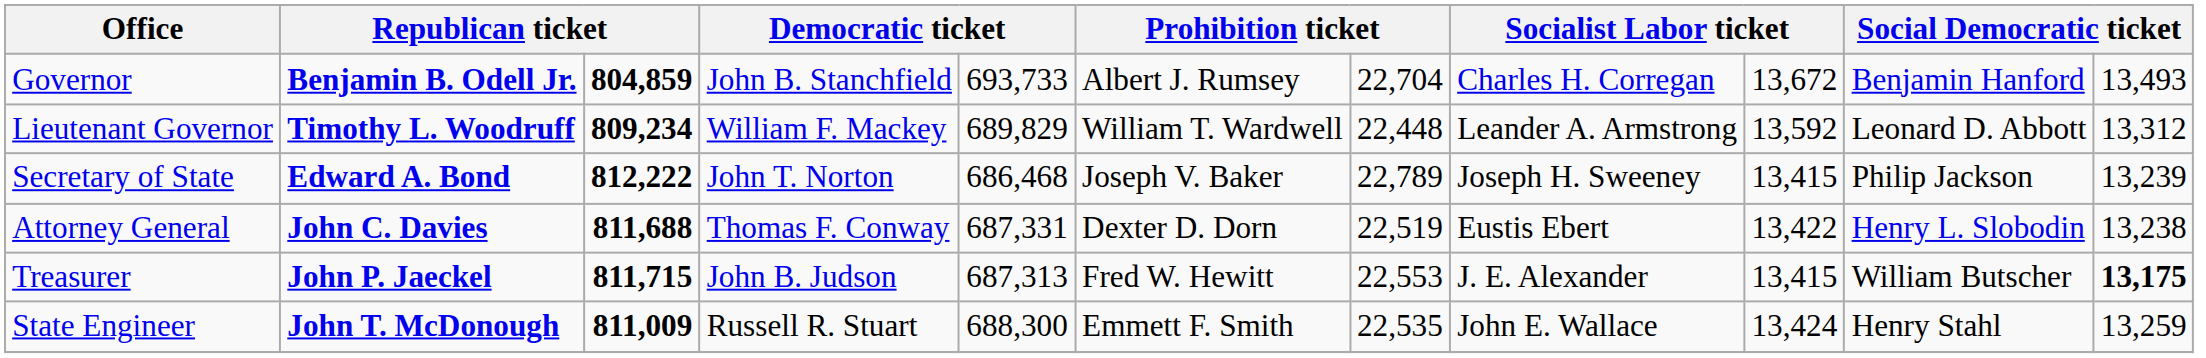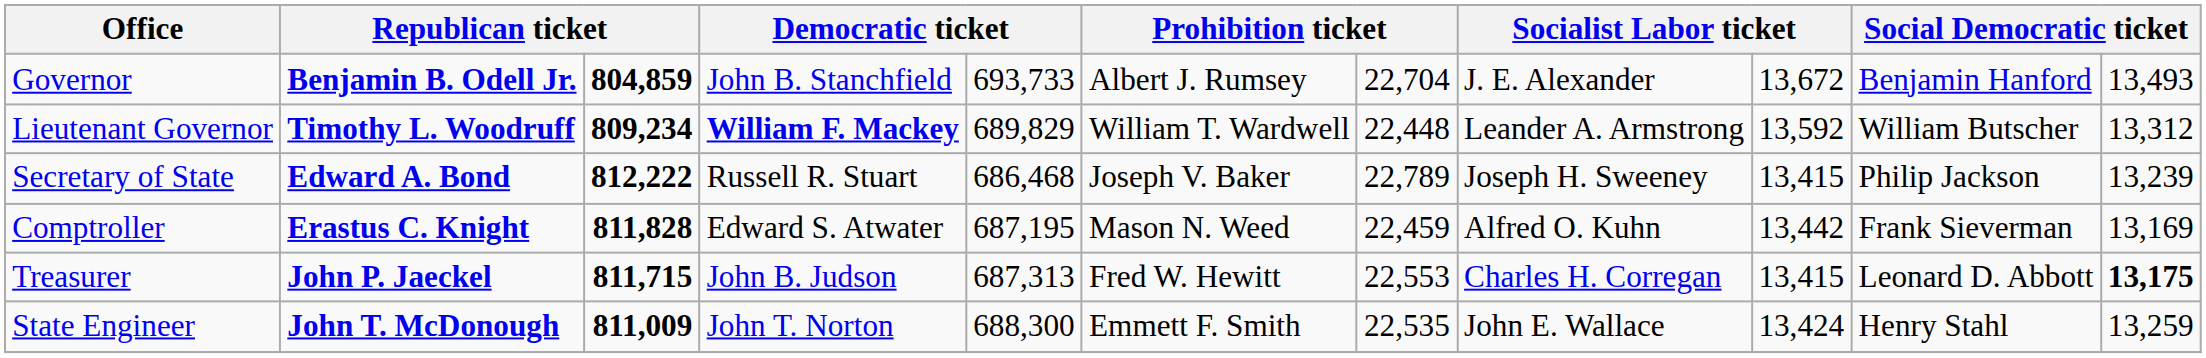 <table class=wikitable>
 <tr bgcolor=lightgrey>
 <th>Office</th>
 <th colspan="2" ><a href='#'>Republican</a> ticket</th>
 <th colspan="2" ><a href='#'>Democratic</a> ticket</th>
 <th colspan="2" ><a href='#'>Prohibition</a> ticket</th>
 <th colspan="2" ><a href='#'>Socialist Labor</a> ticket</th>
 <th colspan="2" ><a href='#'>Social Democratic</a> ticket</th>
 </tr>
 <tr>
 <td><a href='#'>Governor</a></td>
 <td><strong><a href='#'>Benjamin B. Odell Jr.</a></strong></td>
 <td align="right"><strong>804,859</strong></td>
 <td><a href='#'>John B. Stanchfield</a></td>
 <td align="right">693,733</td>
 <td>Albert J. Rumsey</td>
 <td align="right">22,704</td>
-<td><a href='#'>Charles H. Corregan</a></td>
+<td>J. E. Alexander</td>
 <td align="right">13,672</td>
 <td><a href='#'>Benjamin Hanford</a></td>
 <td align="right">13,493</td>
 </tr>
 <tr>
 <td><a href='#'>Lieutenant Governor</a></td>
 <td><strong><a href='#'>Timothy L. Woodruff</a></strong></td>
 <td align="right"><strong>809,234</strong></td>
-<td><a href='#'>William F. Mackey</a></td>
+<td><strong><a href='#'>William F. Mackey</a></strong></td>
 <td align="right">689,829</td>
 <td>William T. Wardwell</td>
 <td align="right">22,448</td>
 <td>Leander A. Armstrong</td>
 <td align="right">13,592</td>
-<td>Leonard D. Abbott</td>
+<td>William Butscher</td>
 <td align="right">13,312</td>
 </tr>
 <tr>
 <td><a href='#'>Secretary of State</a></td>
 <td><strong><a href='#'>Edward A. Bond</a></strong></td>
 <td align="right"><strong>812,222</strong></td>
-<td><a href='#'>John T. Norton</a></td>
+<td>Russell R. Stuart</td>
 <td align="right">686,468</td>
 <td>Joseph V. Baker</td>
 <td align="right">22,789</td>
 <td>Joseph H. Sweeney</td>
 <td align="right">13,415</td>
 <td>Philip Jackson</td>
 <td align="right">13,239</td>
 </tr>
 <tr>
-<td><a href='#'>Attorney General</a></td>
-<td><strong><a href='#'>John C. Davies</a></strong></td>
-<td align="right"><strong>811,688</strong></td>
-<td><a href='#'>Thomas F. Conway</a></td>
-<td align="right">687,331</td>
-<td>Dexter D. Dorn</td>
-<td align="right">22,519</td>
-<td>Eustis Ebert</td>
-<td align="right">13,422</td>
-<td><a href='#'>Henry L. Slobodin</a></td>
-<td align="right">13,238</td>
+<td><a href='#'>Comptroller</a></td>
+<td><strong><a href='#'>Erastus C. Knight</a></strong></td>
+<td align="right"><strong>811,828</strong></td>
+<td>Edward S. Atwater</td>
+<td align="right">687,195</td>
+<td>Mason N. Weed</td>
+<td align="right">22,459</td>
+<td>Alfred O. Kuhn</td>
+<td align="right">13,442</td>
+<td>Frank Sieverman</td>
+<td align="right">13,169</td>
 </tr>
 <tr>
 <td><a href='#'>Treasurer</a></td>
 <td><strong><a href='#'>John P. Jaeckel</a></strong></td>
 <td align="right"><strong>811,715</strong></td>
 <td><a href='#'>John B. Judson</a></td>
 <td align="right">687,313</td>
 <td>Fred W. Hewitt</td>
 <td align="right">22,553</td>
-<td>J. E. Alexander</td>
+<td><a href='#'>Charles H. Corregan</a></td>
 <td align="right">13,415</td>
-<td>William Butscher</td>
+<td>Leonard D. Abbott</td>
 <td align="right"><strong>13,175</strong></td>
 </tr>
 <tr>
 <td><a href='#'>State Engineer</a></td>
 <td><strong><a href='#'>John T. McDonough</a></strong></td>
 <td align="right"><strong>811,009</strong></td>
-<td>Russell R. Stuart</td>
+<td><a href='#'>John T. Norton</a></td>
 <td align="right">688,300</td>
 <td>Emmett F. Smith</td>
 <td align="right">22,535</td>
 <td>John E. Wallace</td>
 <td align="right">13,424</td>
 <td>Henry Stahl</td>
 <td align="right">13,259</td>
 </tr>
 <tr>
 </tr>
 </table>
